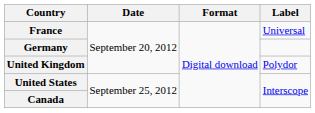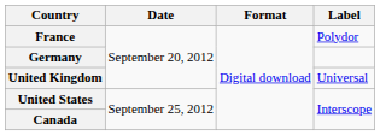 <table class="wikitable plainrowheaders">
 <tr>
 <th scope="col">Country</th>
 <th scope="col">Date</th>
 <th scope="col">Format</th>
 <th scope="col">Label</th>
 </tr>
 <tr>
 <th scope="row">France</th>
 <td rowspan = 3>September 20, 2012</td>
 <td rowspan = 5><a href='#'>Digital download</a></td>
-<td><a href='#'>Universal</a></td>
+<td><a href='#'>Polydor</a></td>
 </tr>
 <tr>
 <th scope="row">Germany</th>
 <td></td>
 </tr>
 <tr>
 <th scope="row">United Kingdom</th>
-<td><a href='#'>Polydor</a></td>
+<td><a href='#'>Universal</a></td>
 </tr>
 <tr>
 <th scope="row">United States</th>
 <td rowspan="2">September 25, 2012</td>
 <td rowspan="2"><a href='#'>Interscope</a></td>
 </tr>
 <tr>
 <th scope="row">Canada</th>
 </tr>
 </table>
